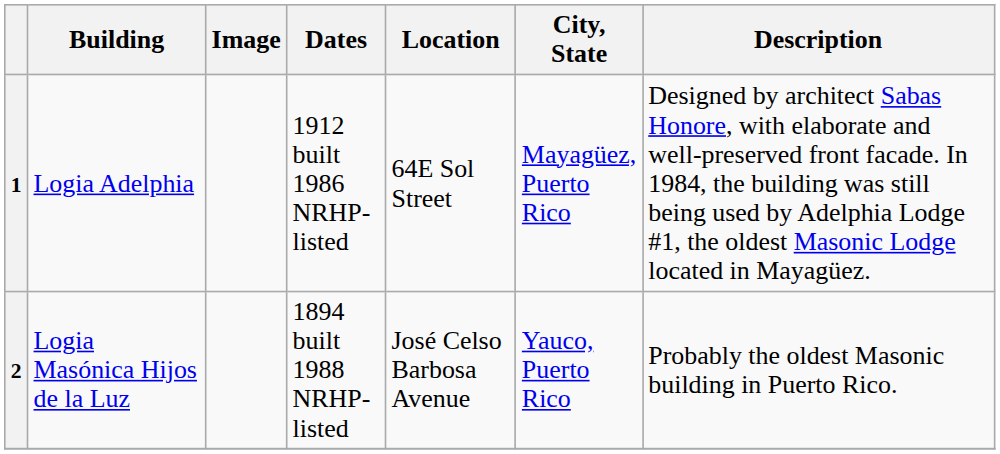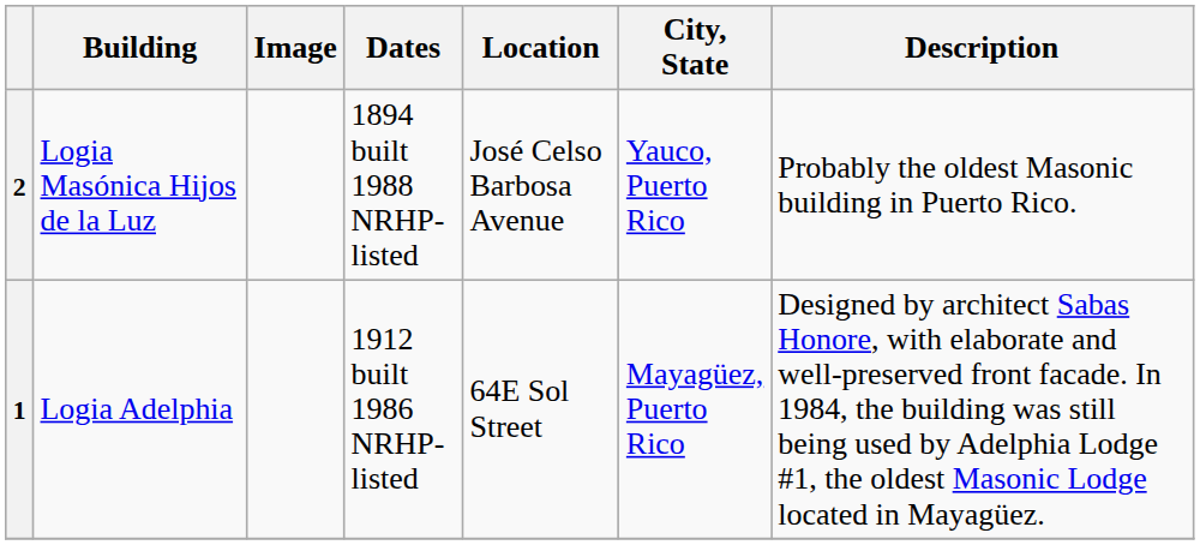 <table class="wikitable sortable" style="width:98%">
 <tr>
 <th></th>
 <th width = 18%><strong>Building</strong></th>
 <th width = 8% class="unsortable"><strong>Image</strong></th>
 <th width = 10%><strong>Dates</strong></th>
 <th><strong>Location</strong></th>
 <th width = 8%><strong>City, State</strong></th>
 <th class="unsortable"><strong>Description</strong></th>
 </tr>
 <tr ->
+<th><small>2</small></th>
+<td><a href='#'>Logia Masónica Hijos de la Luz</a></td>
+<td></td>
+<td>1894 built<br>1988 NRHP-listed</td>
+<td>José Celso Barbosa Avenue<br><small></small></td>
+<td><a href='#'>Yauco, Puerto Rico</a></td>
+<td>Probably the oldest Masonic building in Puerto Rico.</td>
+</tr>
+<tr ->
 <th><small>1</small></th>
 <td><a href='#'>Logia Adelphia</a></td>
 <td></td>
 <td>1912 built<br>1986 NRHP-listed</td>
 <td>64E Sol Street<br><small></small></td>
 <td><a href='#'>Mayagüez, Puerto Rico</a></td>
 <td>Designed by architect <a href='#'>Sabas Honore</a>, with elaborate and well-preserved front facade. In 1984, the building was still being used by Adelphia Lodge #1, the oldest <a href='#'>Masonic Lodge</a> located in Mayagüez.</td>
 </tr>
 <tr ->
-<th><small>2</small></th>
-<td><a href='#'>Logia Masónica Hijos de la Luz</a></td>
-<td></td>
-<td>1894 built<br>1988 NRHP-listed</td>
-<td>José Celso Barbosa Avenue<br><small></small></td>
-<td><a href='#'>Yauco, Puerto Rico</a></td>
-<td>Probably the oldest Masonic building in Puerto Rico.</td>
-</tr>
-<tr ->
 </tr>
 </table>
